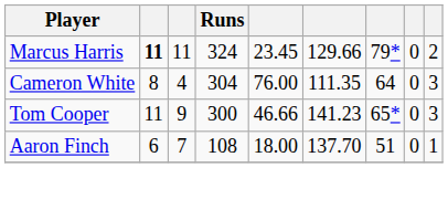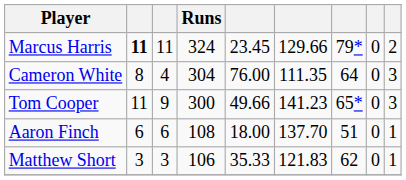 <table class="wikitable sortable" style="text-align: center;">
 <tr>
 <th class="unsortable">Player</th>
 <th></th>
 <th></th>
 <th>Runs</th>
 <th></th>
 <th></th>
 <th></th>
 <th></th>
 <th></th>
 </tr>
 <tr>
 <td style="text-align:left"><a href='#'>Marcus Harris</a></td>
 <td><strong>11</strong></td>
 <td>11</td>
 <td>324</td>
 <td>23.45</td>
 <td>129.66</td>
 <td>79<a href='#'>*</a></td>
 <td>0</td>
 <td>2</td>
 </tr>
 <tr>
 <td style="text-align:left"><a href='#'>Cameron White</a></td>
 <td>8</td>
 <td>4</td>
 <td>304</td>
 <td>76.00</td>
 <td>111.35</td>
 <td>64</td>
 <td>0</td>
 <td>3</td>
 </tr>
 <tr>
 <td style="text-align:left"><a href='#'>Tom Cooper</a></td>
 <td>11</td>
 <td>9</td>
 <td>300</td>
-<td>46.66</td>
+<td>49.66</td>
 <td>141.23</td>
 <td>65<a href='#'>*</a></td>
 <td>0</td>
 <td>3</td>
 </tr>
 <tr>
 <td style="text-align:left"><a href='#'>Aaron Finch</a></td>
 <td>6</td>
-<td>7</td>
+<td>6</td>
 <td>108</td>
 <td>18.00</td>
 <td>137.70</td>
 <td>51</td>
 <td>0</td>
 <td>1</td>
 </tr>
 <tr>
+<td style="text-align:left"><a href='#'>Matthew Short</a></td>
+<td>3</td>
+<td>3</td>
+<td>106</td>
+<td>35.33</td>
+<td>121.83</td>
+<td>62</td>
+<td>0</td>
+<td>1</td>
+</tr>
+<tr>
 </tr>
 </table>
